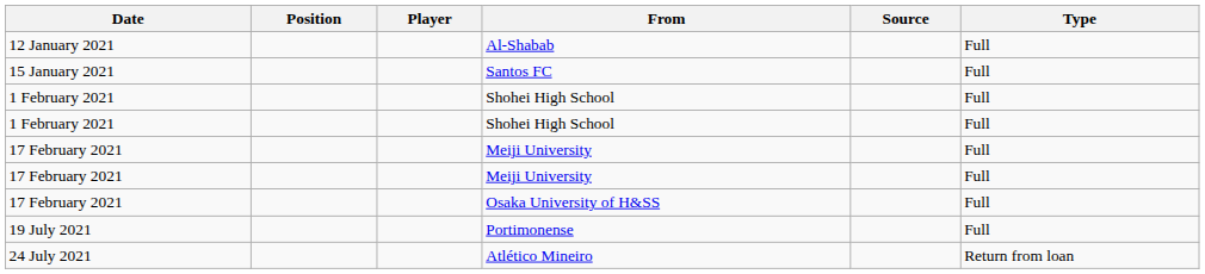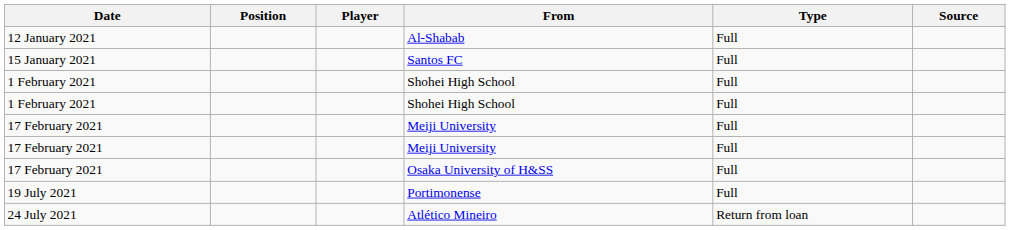 <table class="wikitable sortable" style="width:90%; text-align:center; font-size:95%; text-align:left;">
 <tr>
 <th>Date</th>
 <th>Position</th>
 <th>Player</th>
 <th>From</th>
+<th>Type</th>
 <th>Source</th>
-<th>Type</th>
 </tr>
 <tr>
 <td>12 January 2021</td>
 <td></td>
 <td></td>
 <td> <a href='#'>Al-Shabab</a></td>
+<td>Full</td>
 <td></td>
-<td>Full</td>
 </tr>
 <tr>
 <td>15 January 2021</td>
 <td></td>
 <td></td>
 <td> <a href='#'>Santos FC</a></td>
+<td>Full</td>
 <td></td>
-<td>Full</td>
 </tr>
 <tr>
 <td>1 February 2021</td>
 <td></td>
 <td></td>
 <td> Shohei High School</td>
+<td>Full</td>
 <td></td>
-<td>Full</td>
 </tr>
 <tr>
 <td>1 February 2021</td>
 <td></td>
 <td></td>
 <td> Shohei High School</td>
+<td>Full</td>
 <td></td>
-<td>Full</td>
 </tr>
 <tr>
 <td>17 February 2021</td>
 <td></td>
 <td></td>
 <td> <a href='#'>Meiji University</a></td>
+<td>Full</td>
 <td></td>
-<td>Full</td>
 </tr>
 <tr>
 <td>17 February 2021</td>
 <td></td>
 <td></td>
 <td> <a href='#'>Meiji University</a></td>
+<td>Full</td>
 <td></td>
-<td>Full</td>
 </tr>
 <tr>
 <td>17 February 2021</td>
 <td></td>
 <td></td>
 <td> <a href='#'>Osaka University of H&SS</a></td>
+<td>Full</td>
 <td></td>
-<td>Full</td>
 </tr>
 <tr>
 <td>19 July 2021</td>
 <td></td>
 <td></td>
 <td> <a href='#'>Portimonense</a></td>
+<td>Full</td>
 <td></td>
-<td>Full</td>
 </tr>
 <tr>
 <td>24 July 2021</td>
 <td></td>
 <td></td>
 <td> <a href='#'>Atlético Mineiro</a></td>
+<td>Return from loan</td>
 <td></td>
-<td>Return from loan</td>
 </tr>
 </table>
